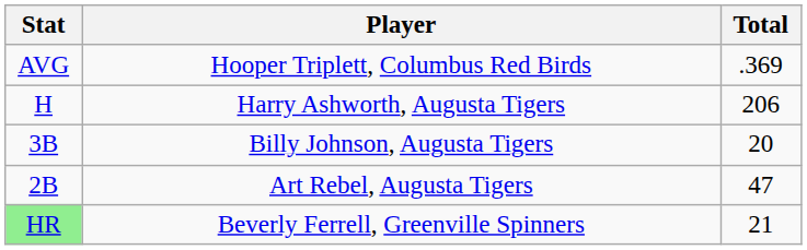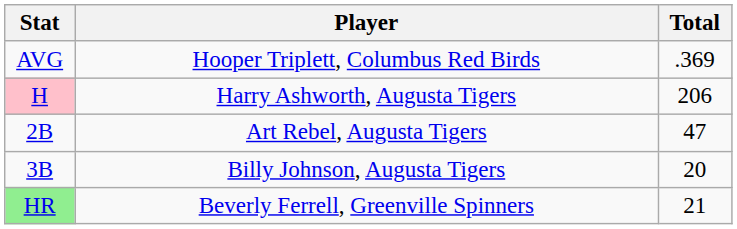 <table class="wikitable" width="40%" style="text-align:center;">
 <tr>
 <th width="5%">Stat</th>
 <th width="60%">Player</th>
 <th width="5%">Total</th>
 </tr>
 <tr>
 <td><a href='#'>AVG</a></td>
 <td><a href='#'>Hooper Triplett</a>, <a href='#'>Columbus Red Birds</a></td>
 <td>.369</td>
 </tr>
 <tr>
-<td><a href='#'>H</a></td>
+<td style="background: pink;"><a href='#'>H</a></td>
 <td><a href='#'>Harry Ashworth</a>, <a href='#'>Augusta Tigers</a></td>
 <td>206</td>
+</tr>
+<tr>
+<td><a href='#'>2B</a></td>
+<td><a href='#'>Art Rebel</a>, <a href='#'>Augusta Tigers</a></td>
+<td>47</td>
 </tr>
 <tr>
 <td><a href='#'>3B</a></td>
 <td><a href='#'>Billy Johnson</a>, <a href='#'>Augusta Tigers</a></td>
 <td>20</td>
 </tr>
 <tr>
-<td><a href='#'>2B</a></td>
-<td><a href='#'>Art Rebel</a>, <a href='#'>Augusta Tigers</a></td>
-<td>47</td>
-</tr>
-<tr>
 <td style="background: lightgreen;"><a href='#'>HR</a></td>
 <td><a href='#'>Beverly Ferrell</a>, <a href='#'>Greenville Spinners</a></td>
 <td>21</td>
 </tr>
 </table>
